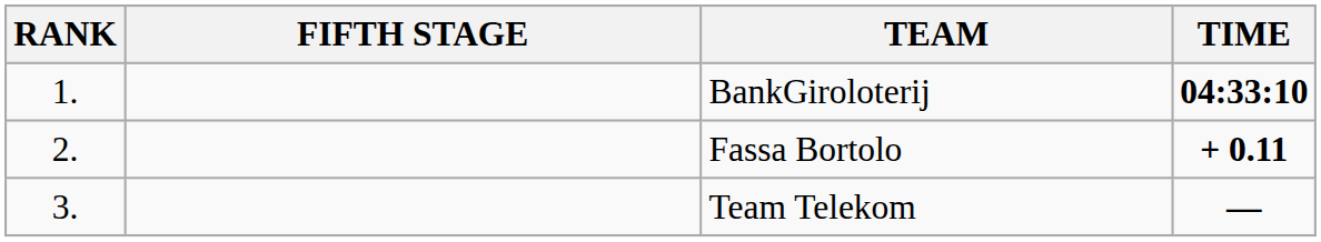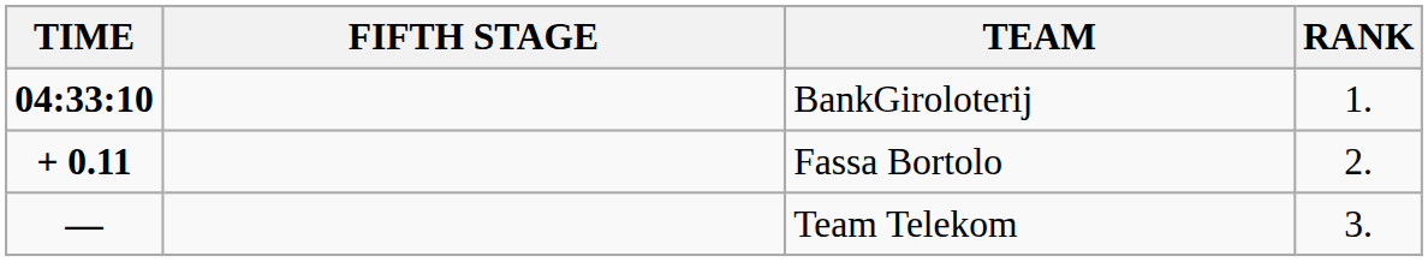 <table class="wikitable" style="font-size:95%;">
 <tr>
-<th>RANK</th>
+<th>TIME</th>
 <th align="left" style="width: 16em">FIFTH STAGE</th>
 <th align="left" style="width: 13em">TEAM</th>
-<th>TIME</th>
+<th>RANK</th>
 </tr>
 <tr>
-<td align="center">1.</td>
+<td align="center"><strong>04:33:10</strong></td>
 <td></td>
 <td>BankGiroloterij</td>
-<td align="center"><strong>04:33:10</strong></td>
+<td align="center">1.</td>
 </tr>
 <tr>
-<td align="center">2.</td>
+<td align="center"><strong>+ 0.11</strong></td>
 <td></td>
 <td>Fassa Bortolo</td>
-<td align="center"><strong>+ 0.11</strong></td>
+<td align="center">2.</td>
 </tr>
 <tr>
-<td align="center">3.</td>
+<td align="center"><strong>—</strong></td>
 <td></td>
 <td>Team Telekom</td>
-<td align="center"><strong>—</strong></td>
+<td align="center">3.</td>
 </tr>
 </table>
